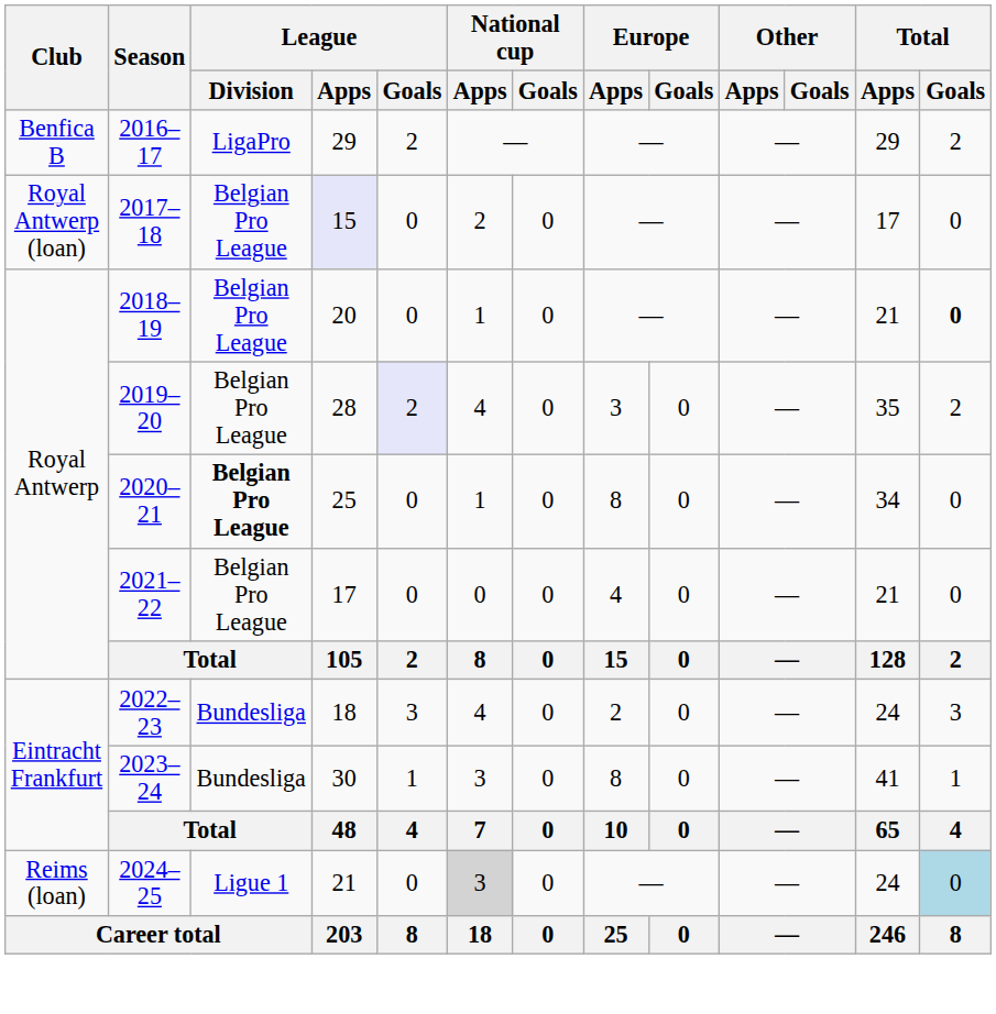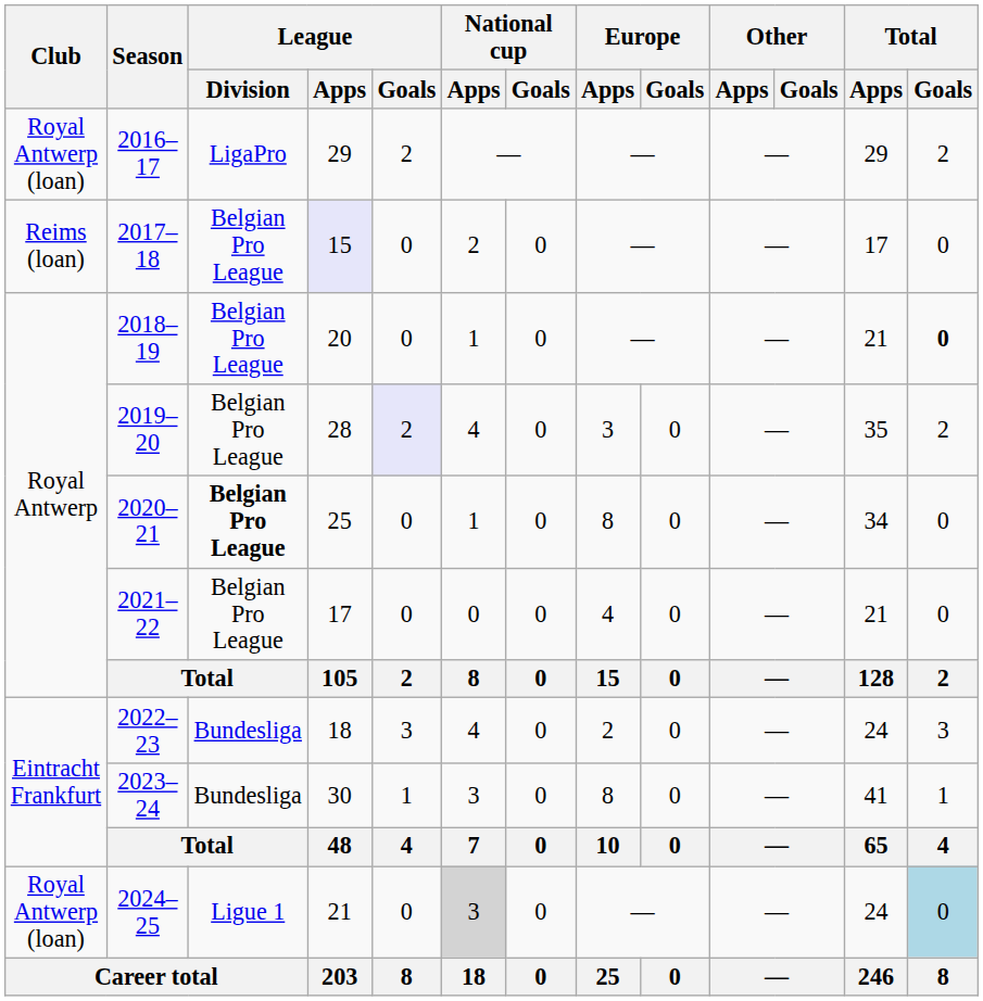 <table class="wikitable" style="text-align: center;">
 <tr>
 <th rowspan="2">Club</th>
 <th rowspan="2">Season</th>
 <th colspan="3">League</th>
 <th colspan="2">National cup</th>
 <th colspan="2">Europe</th>
 <th colspan="2">Other</th>
 <th colspan="2">Total</th>
 </tr>
 <tr>
 <th>Division</th>
 <th>Apps</th>
 <th>Goals</th>
 <th>Apps</th>
 <th>Goals</th>
 <th>Apps</th>
 <th>Goals</th>
 <th>Apps</th>
 <th>Goals</th>
 <th>Apps</th>
 <th>Goals</th>
 </tr>
 <tr>
-<td><a href='#'>Benfica B</a></td>
+<td><a href='#'>Royal Antwerp</a> (loan)</td>
 <td><a href='#'>2016–17</a></td>
 <td><a href='#'>LigaPro</a></td>
 <td>29</td>
 <td>2</td>
 <td colspan="2">—</td>
 <td colspan="2">—</td>
 <td colspan="2">—</td>
 <td>29</td>
 <td 2>2</td>
 </tr>
 <tr>
-<td><a href='#'>Royal Antwerp</a> (loan)</td>
+<td><a href='#'>Reims</a> (loan)</td>
 <td><a href='#'>2017–18</a></td>
 <td><a href='#'>Belgian Pro League</a></td>
 <td style="background: lavender;">15</td>
 <td>0</td>
 <td>2</td>
 <td>0</td>
 <td colspan="2">—</td>
 <td colspan="2">—</td>
 <td>17</td>
 <td>0</td>
 </tr>
 <tr>
 <td rowspan="5">Royal Antwerp</td>
 <td><a href='#'>2018–19</a></td>
 <td><a href='#'>Belgian Pro League</a></td>
 <td>20</td>
 <td>0</td>
 <td>1</td>
 <td>0</td>
 <td colspan="2">—</td>
 <td colspan="2">—</td>
 <td>21</td>
 <td><strong>0</strong></td>
 </tr>
 <tr>
 <td><a href='#'>2019–20</a></td>
 <td>Belgian Pro League</td>
 <td>28</td>
 <td style="background: lavender;">2</td>
 <td>4</td>
 <td>0</td>
 <td>3</td>
 <td>0</td>
 <td colspan="2">—</td>
 <td>35</td>
 <td>2</td>
 </tr>
 <tr>
 <td><a href='#'>2020–21</a></td>
 <td><strong>Belgian Pro League</strong></td>
 <td>25</td>
 <td>0</td>
 <td>1</td>
 <td>0</td>
 <td>8</td>
 <td>0</td>
 <td colspan="2">—</td>
 <td>34</td>
 <td>0</td>
 </tr>
 <tr>
 <td><a href='#'>2021–22</a></td>
 <td>Belgian Pro League</td>
 <td>17</td>
 <td>0</td>
 <td>0</td>
 <td>0</td>
 <td>4</td>
 <td>0</td>
 <td colspan="2">—</td>
 <td>21</td>
 <td>0</td>
 </tr>
 <tr>
 <th colspan="2">Total</th>
 <th>105</th>
 <th>2</th>
 <th>8</th>
 <th>0</th>
 <th>15</th>
 <th>0</th>
 <th colspan="2">—</th>
 <th>128</th>
 <th>2</th>
 </tr>
 <tr>
 <td rowspan="3"><a href='#'>Eintracht Frankfurt</a></td>
 <td><a href='#'>2022–23</a></td>
 <td><a href='#'>Bundesliga</a></td>
 <td>18</td>
 <td>3</td>
 <td>4</td>
 <td>0</td>
 <td>2</td>
 <td>0</td>
 <td colspan="2">—</td>
 <td>24</td>
 <td>3</td>
 </tr>
 <tr>
 <td><a href='#'>2023–24</a></td>
 <td>Bundesliga</td>
 <td>30</td>
 <td>1</td>
 <td>3</td>
 <td>0</td>
 <td>8</td>
 <td>0</td>
 <td colspan="2">—</td>
 <td>41</td>
 <td>1</td>
 </tr>
 <tr>
 <th colspan="2">Total</th>
 <th>48</th>
 <th>4</th>
 <th>7</th>
 <th>0</th>
 <th>10</th>
 <th>0</th>
 <th colspan="2">—</th>
 <th>65</th>
 <th>4</th>
 </tr>
 <tr>
-<td><a href='#'>Reims</a> (loan)</td>
+<td><a href='#'>Royal Antwerp</a> (loan)</td>
 <td><a href='#'>2024–25</a></td>
 <td><a href='#'>Ligue 1</a></td>
 <td>21</td>
 <td>0</td>
 <td style="background: lightgrey;">3</td>
 <td>0</td>
 <td colspan="2">—</td>
 <td colspan="2">—</td>
 <td>24</td>
 <td style="background: lightblue;">0</td>
 </tr>
 <tr>
 <th colspan="3">Career total</th>
 <th>203</th>
 <th>8</th>
 <th>18</th>
 <th>0</th>
 <th>25</th>
 <th>0</th>
 <th colspan="2">—</th>
 <th>246</th>
 <th>8</th>
 </tr>
 </table>
